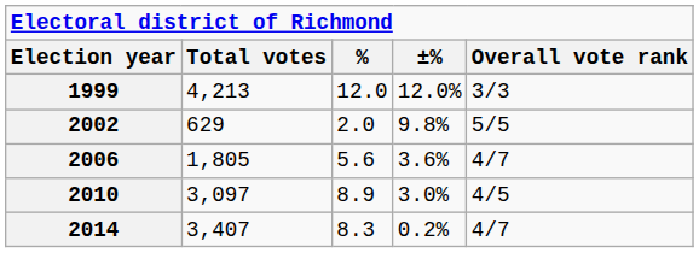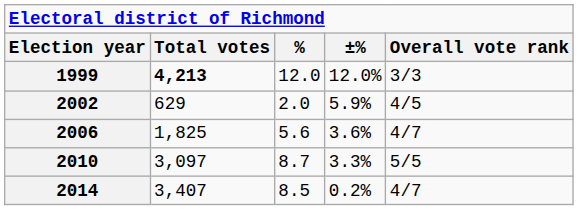 <table class=wikitable>
 <tr>
 <td colspan=6><strong><a href='#'>Electoral district of Richmond</a></strong></td>
 </tr>
 <tr>
 <th>Election year</th>
 <th>Total votes</th>
 <th>%</th>
 <th>±%</th>
 <th>Overall vote rank</th>
 </tr>
 <tr>
 <th>1999</th>
-<td>4,213</td>
+<td><strong>4,213</strong></td>
 <td>12.0</td>
 <td> 12.0%</td>
 <td>3/3</td>
 </tr>
 <tr>
 <th>2002</th>
 <td>629</td>
 <td>2.0</td>
-<td> 9.8%</td>
-<td>5/5</td>
+<td> 5.9%</td>
+<td>4/5</td>
 </tr>
 <tr>
 <th>2006</th>
-<td>1,805</td>
+<td>1,825</td>
 <td>5.6</td>
 <td> 3.6%</td>
 <td>4/7</td>
 </tr>
 <tr>
 <th>2010</th>
 <td>3,097</td>
-<td>8.9</td>
-<td> 3.0%</td>
-<td>4/5</td>
+<td>8.7</td>
+<td> 3.3%</td>
+<td>5/5</td>
 </tr>
 <tr>
 <th>2014</th>
 <td>3,407</td>
-<td>8.3</td>
+<td>8.5</td>
 <td> 0.2%</td>
 <td>4/7</td>
 </tr>
 </table>
